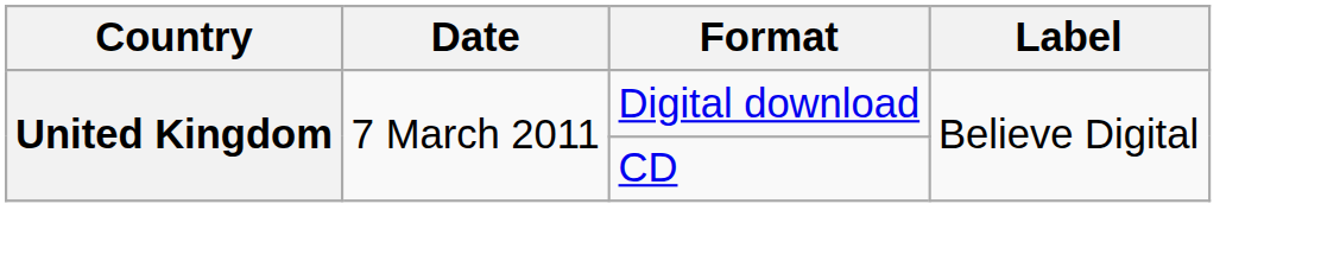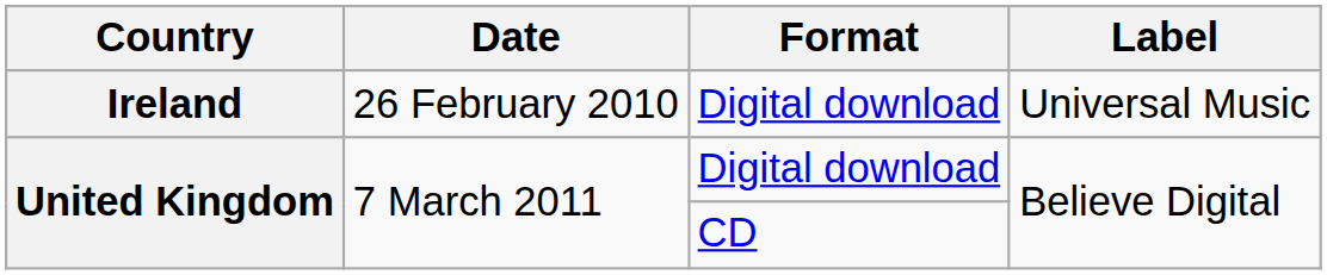 <table class="wikitable plainrowheaders">
 <tr>
 <th scope="col">Country</th>
 <th scope="col">Date</th>
 <th scope="col">Format</th>
 <th scope="col">Label</th>
+</tr>
+<tr>
+<th scope="row">Ireland</th>
+<td>26 February 2010</td>
+<td><a href='#'>Digital download</a></td>
+<td>Universal Music</td>
 </tr>
 <tr>
 <th scope="row" rowspan="2">United Kingdom</th>
 <td rowspan="2">7 March 2011</td>
 <td><a href='#'>Digital download</a></td>
 <td rowspan="2">Believe Digital</td>
 </tr>
 <tr>
 <td><a href='#'>CD</a></td>
 </tr>
 </table>
